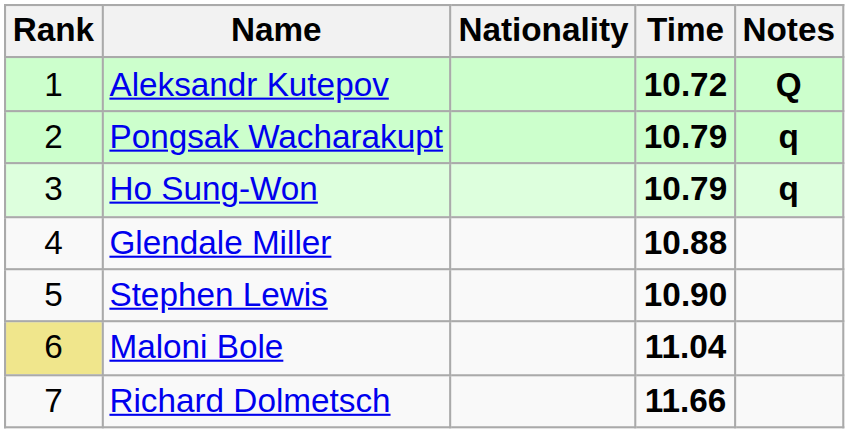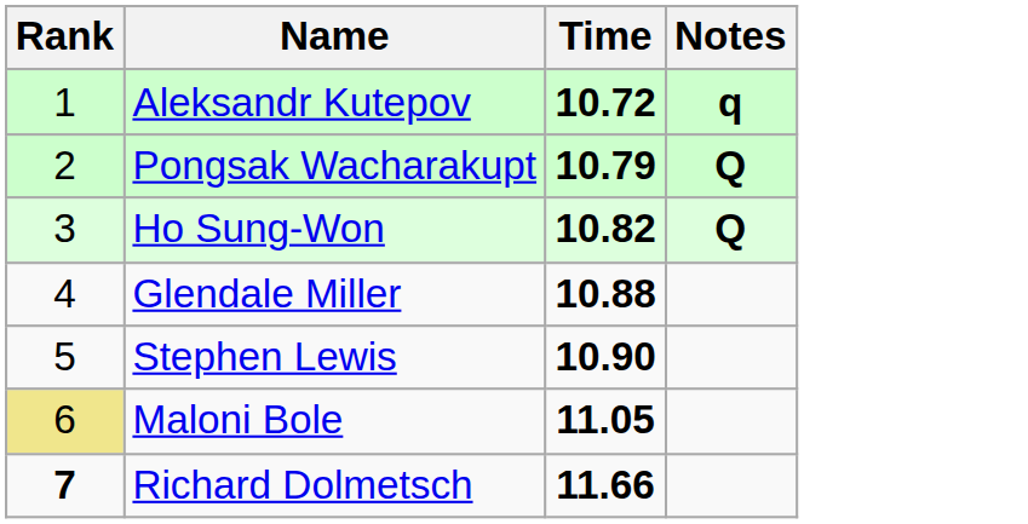 <table class="wikitable sortable" style="text-align:center">
 <tr>
 <th>Rank</th>
 <th>Name</th>
-<th>Nationality</th>
 <th>Time</th>
 <th>Notes</th>
 </tr>
 <tr bgcolor=ccffcc>
 <td>1</td>
 <td align=left><a href='#'>Aleksandr Kutepov</a></td>
-<td align=left></td>
 <td><strong>10.72</strong></td>
-<td><strong>Q</strong></td>
+<td><strong>q</strong></td>
 </tr>
 <tr bgcolor=ccffcc>
 <td>2</td>
 <td align=left><a href='#'>Pongsak Wacharakupt</a></td>
-<td align=left></td>
 <td><strong>10.79</strong></td>
-<td><strong>q</strong></td>
+<td><strong>Q</strong></td>
 </tr>
 <tr bgcolor=ddffdd>
 <td>3</td>
 <td align=left><a href='#'>Ho Sung-Won</a></td>
-<td align=left></td>
-<td><strong>10.79</strong></td>
-<td><strong>q</strong></td>
+<td><strong>10.82</strong></td>
+<td><strong>Q</strong></td>
 </tr>
 <tr>
 <td>4</td>
 <td align=left><a href='#'>Glendale Miller</a></td>
-<td align=left></td>
 <td><strong>10.88</strong></td>
 <td></td>
 </tr>
 <tr>
 <td>5</td>
 <td align=left><a href='#'>Stephen Lewis</a></td>
-<td align=left></td>
 <td><strong>10.90</strong></td>
 <td></td>
 </tr>
 <tr>
 <td style="background: khaki;">6</td>
 <td align=left><a href='#'>Maloni Bole</a></td>
-<td align=left></td>
-<td><strong>11.04</strong></td>
+<td><strong>11.05</strong></td>
 <td></td>
 </tr>
 <tr>
-<td>7</td>
+<td><strong>7</strong></td>
 <td align=left><a href='#'>Richard Dolmetsch</a></td>
-<td align=left></td>
 <td><strong>11.66</strong></td>
 <td></td>
 </tr>
 </table>
